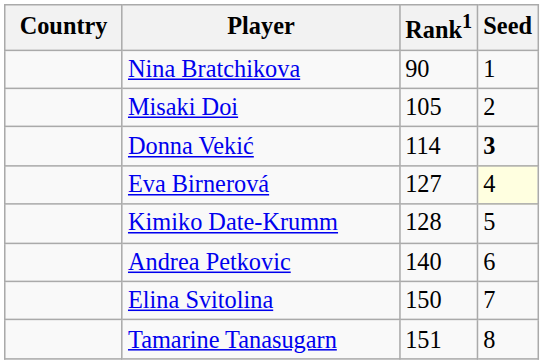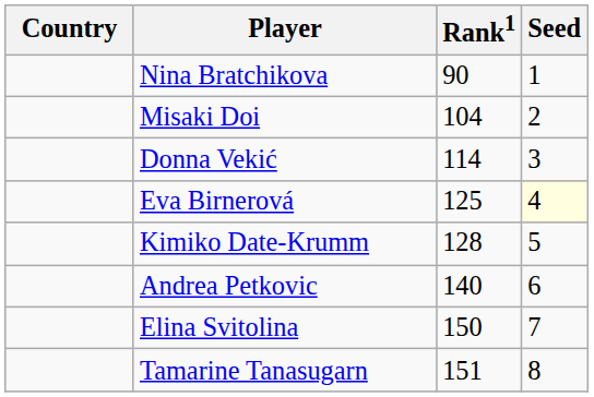 <table class="sortable wikitable">
 <tr>
 <th width="70">Country</th>
 <th width="175">Player</th>
 <th>Rank<sup>1</sup></th>
 <th>Seed</th>
 </tr>
 <tr>
 <td></td>
 <td><a href='#'>Nina Bratchikova</a></td>
 <td>90</td>
 <td>1</td>
 </tr>
 <tr>
 <td></td>
 <td><a href='#'>Misaki Doi</a></td>
-<td>105</td>
+<td>104</td>
 <td>2</td>
 </tr>
 <tr>
 <td></td>
 <td><a href='#'>Donna Vekić</a></td>
 <td>114</td>
-<td><strong>3</strong></td>
+<td>3</td>
 </tr>
 <tr>
 <td></td>
 <td><a href='#'>Eva Birnerová</a></td>
-<td>127</td>
+<td>125</td>
 <td style="background: lightyellow;">4</td>
 </tr>
 <tr>
 <td></td>
 <td><a href='#'>Kimiko Date-Krumm</a></td>
 <td>128</td>
 <td>5</td>
 </tr>
 <tr>
 <td></td>
 <td><a href='#'>Andrea Petkovic</a></td>
 <td>140</td>
 <td>6</td>
 </tr>
 <tr>
 <td></td>
 <td><a href='#'>Elina Svitolina</a></td>
 <td>150</td>
 <td>7</td>
 </tr>
 <tr>
 <td></td>
 <td><a href='#'>Tamarine Tanasugarn</a></td>
 <td>151</td>
 <td>8</td>
 </tr>
 </table>
